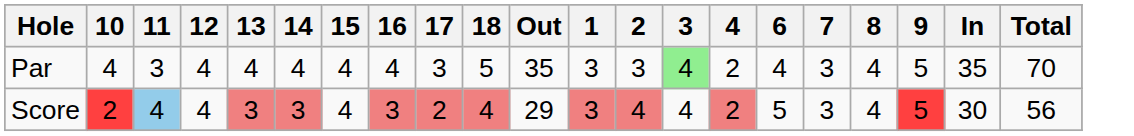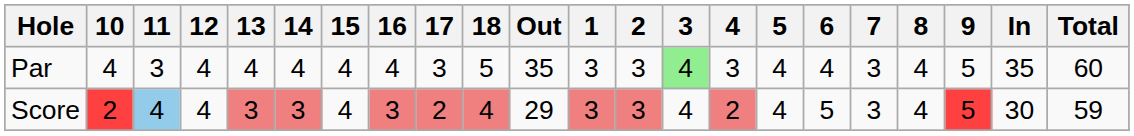 <table class=wikitable style="font-size: 95%; text-align:center">
 <tr>
 <th align="left">Hole</th>
 <th style="width:20px">10</th>
 <th style="width:20px">11</th>
 <th style="width:20px">12</th>
 <th style="width:20px">13</th>
 <th style="width:20px">14</th>
 <th style="width:20px">15</th>
 <th style="width:20px">16</th>
 <th style="width:20px">17</th>
 <th style="width:20px">18</th>
 <th style="width:25px">Out</th>
 <th style="width:20px">1</th>
 <th style="width:20px">2</th>
 <th style="width:20px">3</th>
 <th style="width:20px">4</th>
+<th style="width:20px">5</th>
 <th style="width:20px">6</th>
 <th style="width:20px">7</th>
 <th style="width:20px">8</th>
 <th style="width:20px">9</th>
 <th style="width:25px">In</th>
 <th style="width:40px">Total</th>
 </tr>
 <tr>
 <td align=left>Par</td>
 <td>4</td>
 <td>3</td>
 <td>4</td>
 <td>4</td>
 <td>4</td>
 <td>4</td>
 <td>4</td>
 <td>3</td>
 <td>5</td>
 <td>35</td>
 <td>3</td>
 <td>3</td>
 <td style="background: lightgreen;">4</td>
-<td>2</td>
+<td>3</td>
+<td>4</td>
 <td>4</td>
 <td>3</td>
 <td>4</td>
 <td>5</td>
 <td>35</td>
-<td>70</td>
+<td>60</td>
 </tr>
 <tr>
 <td align=left>Score</td>
 <td style="background:#ff4040;">2</td>
 <td style="background:#93ccea;">4</td>
 <td>4</td>
 <td style="background:#f08080;">3</td>
 <td style="background:#f08080;">3</td>
 <td>4</td>
 <td style="background:#f08080;">3</td>
 <td style="background:#f08080;">2</td>
 <td style="background:#f08080;">4</td>
 <td>29</td>
 <td style="background:#f08080;">3</td>
-<td style="background:#f08080;">4</td>
+<td style="background:#f08080;">3</td>
 <td>4</td>
 <td style="background:#f08080;">2</td>
+<td>4</td>
 <td>5</td>
 <td>3</td>
 <td>4</td>
 <td style="background:#ff4040;">5</td>
 <td>30</td>
-<td>56</td>
+<td>59</td>
 </tr>
 </table>
